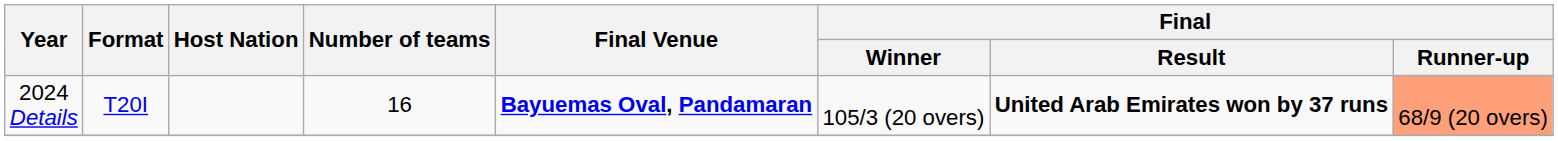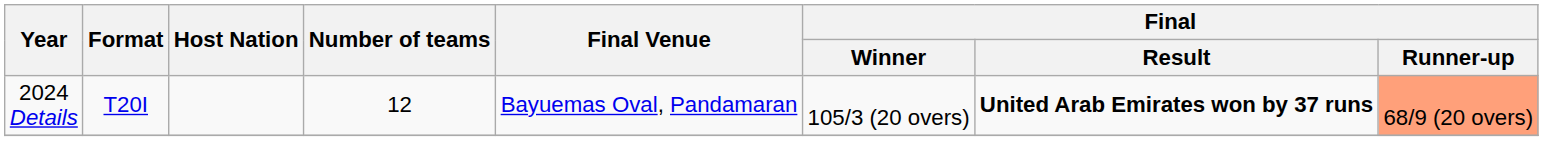 <table class="wikitable" style="text-align: center;">
 <tr>
 <th rowspan="2">Year</th>
 <th rowspan="2">Format</th>
 <th rowspan="2">Host Nation</th>
 <th rowspan="2">Number of teams</th>
 <th rowspan="2">Final Venue</th>
 <th colspan="3">Final</th>
 </tr>
 <tr>
 <th>Winner</th>
 <th>Result</th>
 <th>Runner-up</th>
 </tr>
 <tr>
 <td>2024<br><em><a href='#'>Details</a></em></td>
 <td><a href='#'>T20I</a></td>
 <td></td>
-<td>16</td>
-<td><strong><a href='#'>Bayuemas Oval</a>, <a href='#'>Pandamaran</a></strong></td>
+<td>12</td>
+<td><a href='#'>Bayuemas Oval</a>, <a href='#'>Pandamaran</a></td>
 <td><br>105/3 (20 overs)</td>
 <td><strong>United Arab Emirates won by 37 runs</strong><br></td>
 <td style="background: lightsalmon;"><br>68/9 (20 overs)</td>
 </tr>
 <tr>
 </tr>
 </table>
